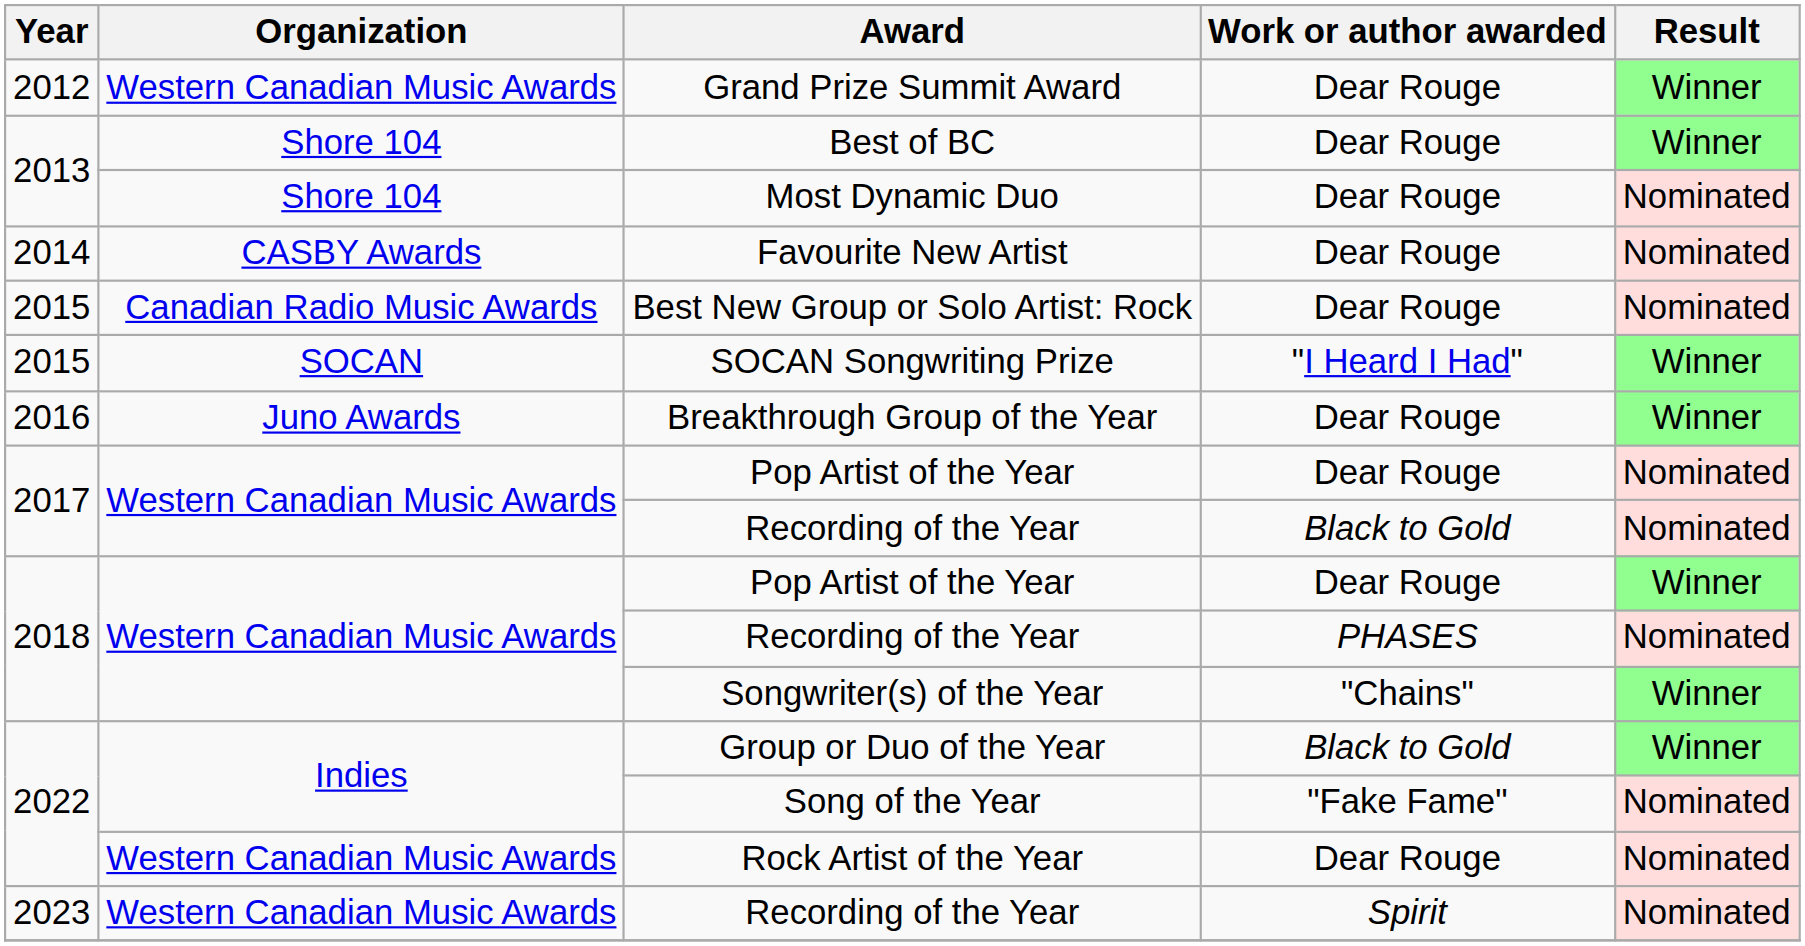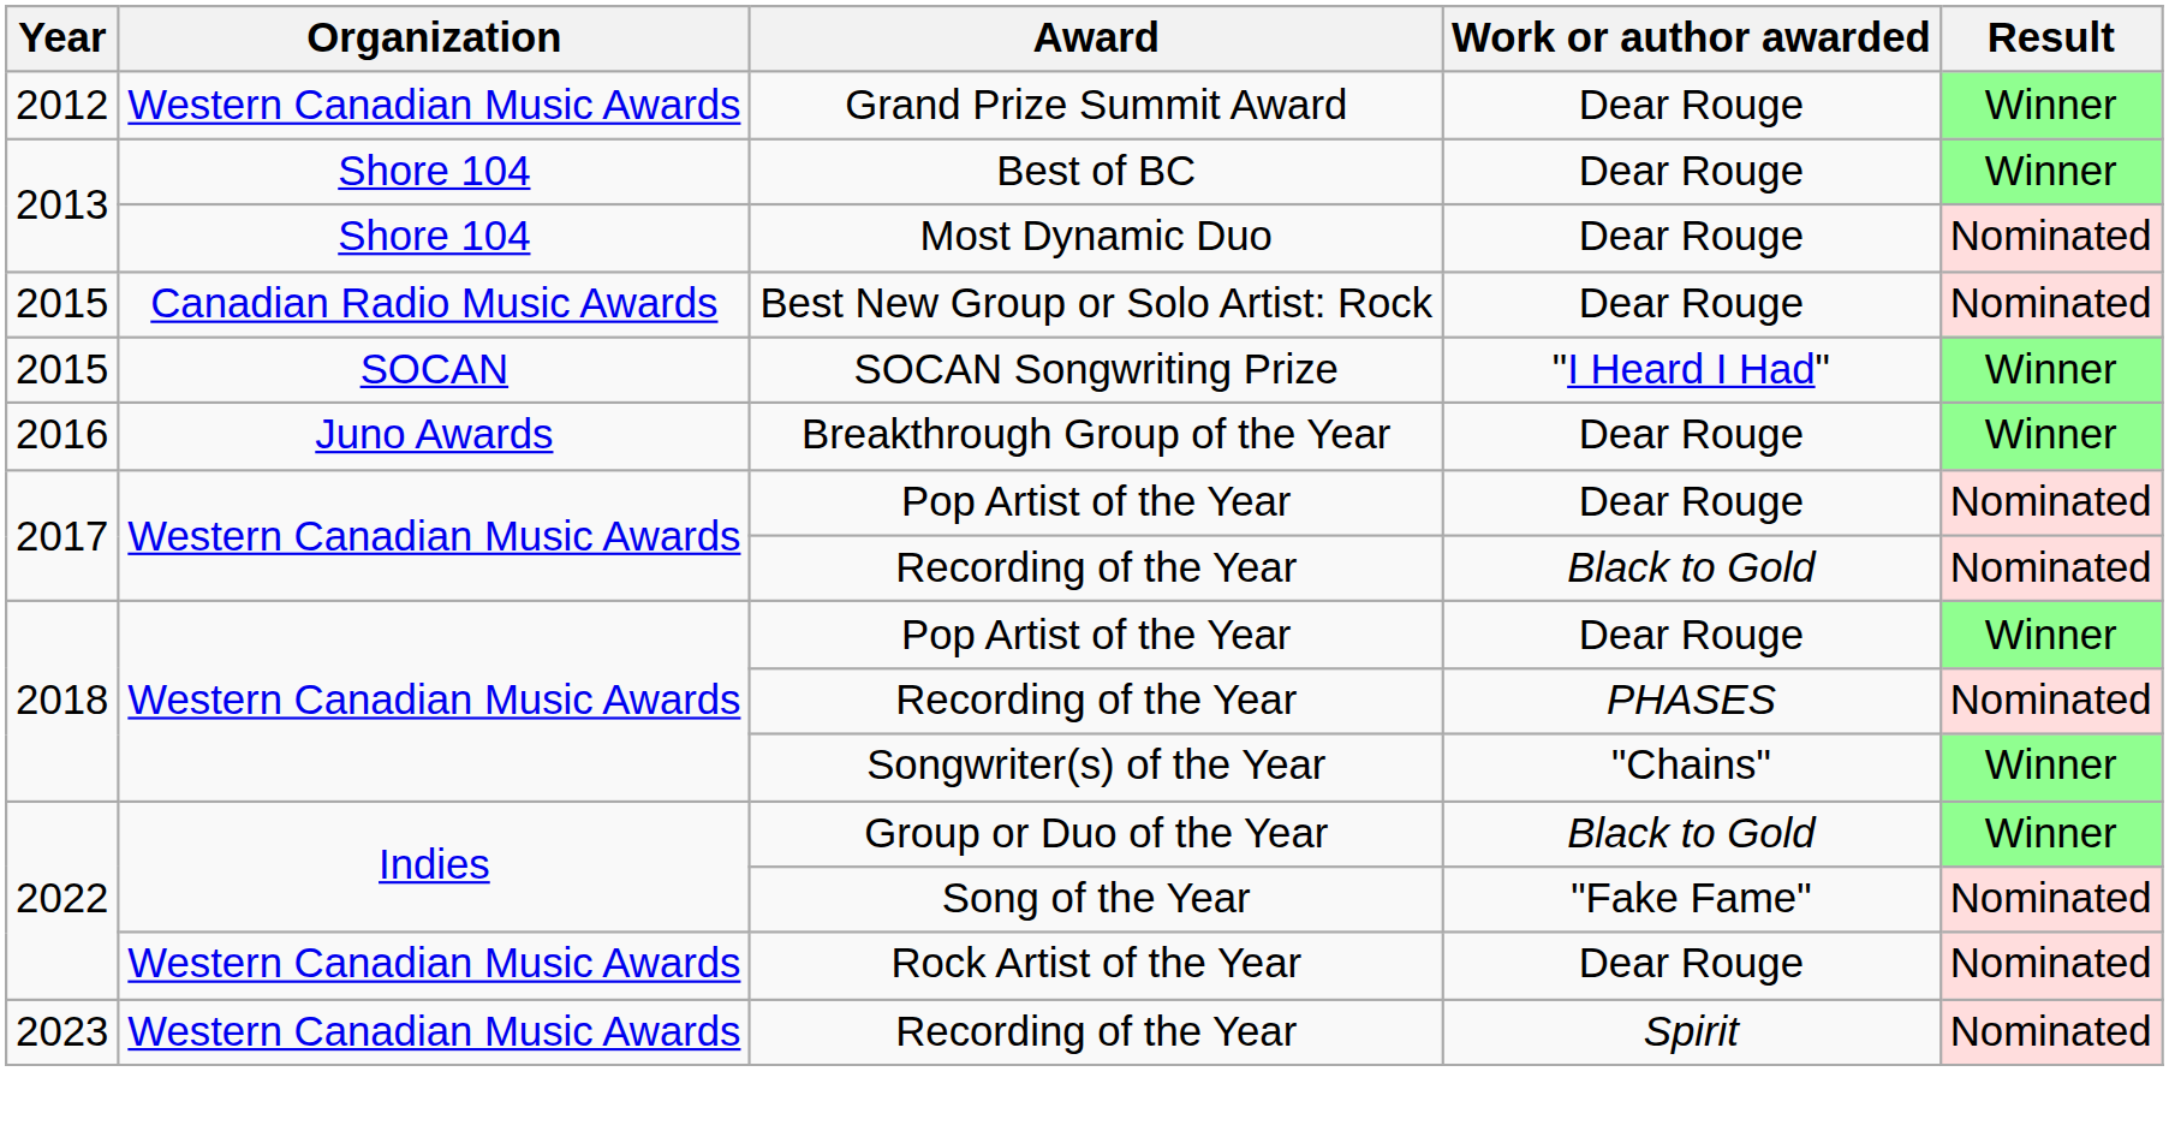 <table class="wikitable plainrowheaders" style="text-align:center;">
 <tr>
 <th>Year</th>
 <th>Organization</th>
 <th>Award</th>
 <th>Work or author awarded</th>
 <th>Result</th>
 </tr>
 <tr>
 <td rowspan="1">2012</td>
 <td rowspan=1><a href='#'>Western Canadian Music Awards</a></td>
 <td>Grand Prize Summit Award</td>
 <td>Dear Rouge</td>
 <td style="background:#90FF90">Winner</td>
 </tr>
 <tr>
 <td rowspan="2">2013</td>
 <td><a href='#'>Shore 104</a></td>
 <td>Best of BC</td>
 <td>Dear Rouge</td>
 <td style="background:#90FF90">Winner</td>
 </tr>
 <tr>
 <td><a href='#'>Shore 104</a></td>
 <td>Most Dynamic Duo</td>
-<td>Dear Rouge</td>
-<td style="background:#FDD">Nominated</td>
-</tr>
-<tr>
-<td rowspan="1">2014</td>
-<td rowspan="1"><a href='#'>CASBY Awards</a></td>
-<td>Favourite New Artist</td>
 <td>Dear Rouge</td>
 <td style="background:#FDD">Nominated</td>
 </tr>
 <tr>
 <td rowspan="1">2015</td>
 <td rowspan="1"><a href='#'>Canadian Radio Music Awards</a></td>
 <td>Best New Group or Solo Artist: Rock</td>
 <td>Dear Rouge</td>
 <td style="background:#FDD">Nominated</td>
 </tr>
 <tr>
 <td rowspan="1">2015</td>
 <td rowspan="1"><a href='#'>SOCAN</a></td>
 <td>SOCAN Songwriting Prize</td>
 <td>"<a href='#'>I Heard I Had</a>"</td>
 <td style="background:#90FF90">Winner</td>
 </tr>
 <tr>
 <td rowspan="1">2016</td>
 <td rowspan="1"><a href='#'>Juno Awards</a></td>
 <td>Breakthrough Group of the Year</td>
 <td>Dear Rouge</td>
 <td style="background:#90FF90">Winner</td>
 </tr>
 <tr>
 <td rowspan=2>2017</td>
 <td rowspan=2><a href='#'>Western Canadian Music Awards</a></td>
 <td>Pop Artist of the Year</td>
 <td>Dear Rouge</td>
 <td style="background:#FDD">Nominated</td>
 </tr>
 <tr>
 <td>Recording of the Year</td>
 <td><em>Black to Gold</em></td>
 <td style="background:#FDD">Nominated</td>
 </tr>
 <tr>
 <td rowspan=3>2018</td>
 <td rowspan=3><a href='#'>Western Canadian Music Awards</a></td>
 <td>Pop Artist of the Year</td>
 <td>Dear Rouge</td>
 <td style="background:#90FF90">Winner</td>
 </tr>
 <tr>
 <td>Recording of the Year</td>
 <td><em>PHASES</em></td>
 <td style="background:#FDD">Nominated</td>
 </tr>
 <tr>
 <td>Songwriter(s) of the Year</td>
 <td>"Chains"</td>
 <td style="background:#90FF90">Winner</td>
 </tr>
 <tr>
 <td rowspan=3>2022</td>
 <td rowspan=2><a href='#'>Indies</a></td>
 <td>Group or Duo of the Year</td>
 <td><em>Black to Gold</em></td>
 <td style="background:#90FF90">Winner</td>
 </tr>
 <tr>
 <td>Song of the Year</td>
 <td>"Fake Fame"</td>
 <td style="background:#FDD">Nominated</td>
 </tr>
 <tr>
 <td rowspan=1><a href='#'>Western Canadian Music Awards</a></td>
 <td>Rock Artist of the Year</td>
 <td>Dear Rouge</td>
 <td style="background:#FDD">Nominated</td>
 </tr>
 <tr>
 <td rowspan="1">2023</td>
 <td rowspan=1><a href='#'>Western Canadian Music Awards</a></td>
 <td>Recording of the Year</td>
 <td><em>Spirit</em></td>
 <td style="background:#FDD">Nominated</td>
 </tr>
 <tr>
 </tr>
 </table>
